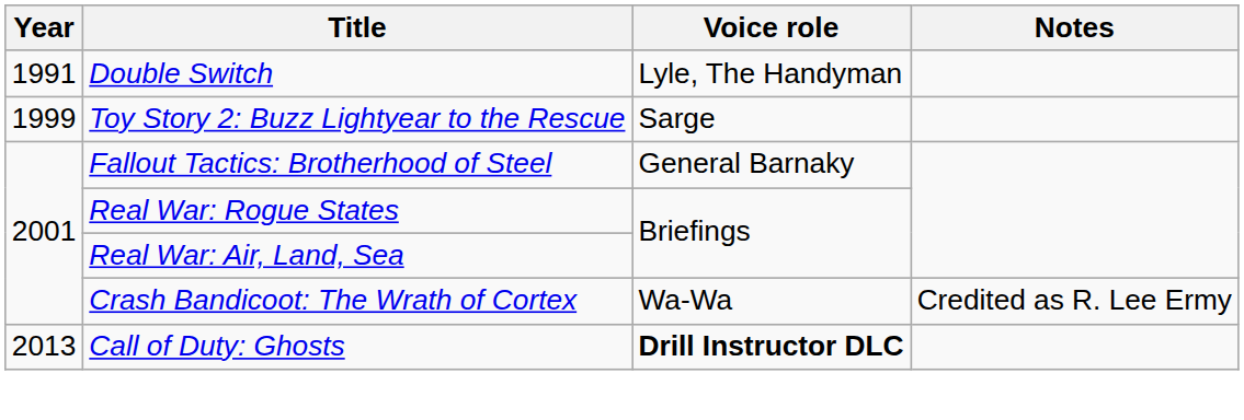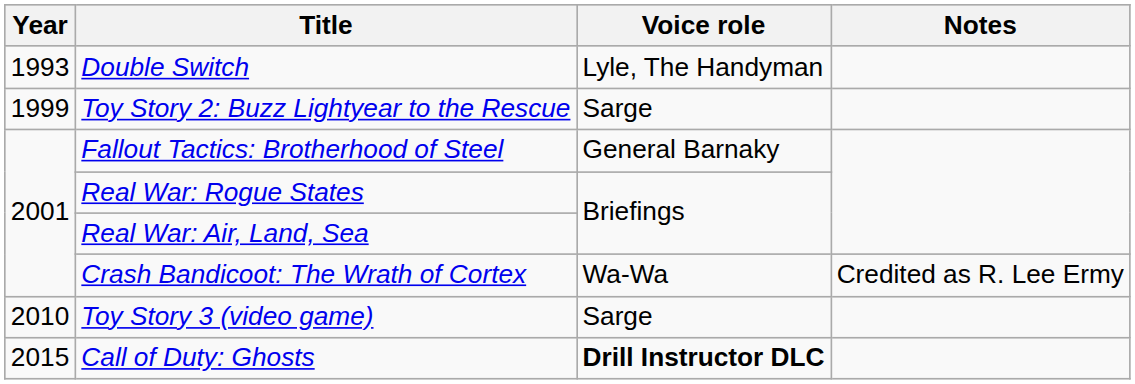 <table class="wikitable sortable">
 <tr>
 <th>Year</th>
 <th>Title</th>
 <th>Voice role</th>
 <th>Notes</th>
 </tr>
 <tr>
-<td>1991</td>
+<td>1993</td>
 <td><em><a href='#'>Double Switch</a></em></td>
 <td>Lyle, The Handyman</td>
 <td></td>
 </tr>
 <tr>
 <td>1999</td>
 <td><em><a href='#'>Toy Story 2: Buzz Lightyear to the Rescue</a></em></td>
 <td>Sarge</td>
 <td></td>
 </tr>
 <tr>
 <td rowspan="4">2001</td>
 <td><em><a href='#'>Fallout Tactics: Brotherhood of Steel</a></em></td>
 <td>General Barnaky</td>
 <td rowspan="3"></td>
 </tr>
 <tr>
 <td><em><a href='#'>Real War: Rogue States</a></em></td>
 <td rowspan="2">Briefings</td>
 </tr>
 <tr>
 <td><em><a href='#'>Real War: Air, Land, Sea</a></em></td>
 </tr>
 <tr>
 <td><em><a href='#'>Crash Bandicoot: The Wrath of Cortex</a></em></td>
 <td>Wa-Wa</td>
 <td>Credited as R. Lee Ermy</td>
 </tr>
 <tr>
-<td>2013</td>
+<td>2010</td>
+<td><em><a href='#'>Toy Story 3 (video game)</a></em></td>
+<td>Sarge</td>
+<td></td>
+</tr>
+<tr>
+<td>2015</td>
 <td><em><a href='#'>Call of Duty: Ghosts</a></em></td>
 <td><strong>Drill Instructor DLC</strong></td>
 <td></td>
 </tr>
 </table>
